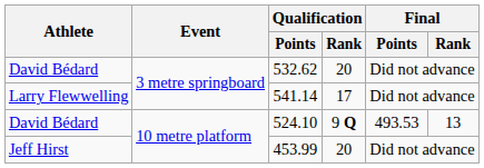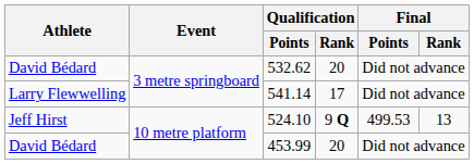 <table class="wikitable" style="font-size:90%">
 <tr>
 <th rowspan=2>Athlete</th>
 <th rowspan=2>Event</th>
 <th colspan=2>Qualification</th>
 <th colspan=2>Final</th>
 </tr>
 <tr style="font-size:95%">
 <th>Points</th>
 <th>Rank</th>
 <th>Points</th>
 <th>Rank</th>
 </tr>
 <tr align=center>
 <td align=left><a href='#'>David Bédard</a></td>
 <td align=left rowspan=2><a href='#'>3 metre springboard</a></td>
 <td>532.62</td>
 <td>20</td>
 <td colspan=2>Did not advance</td>
 </tr>
 <tr align=center>
 <td align=left><a href='#'>Larry Flewwelling</a></td>
 <td>541.14</td>
 <td>17</td>
 <td colspan=2>Did not advance</td>
 </tr>
 <tr align=center>
-<td align=left><a href='#'>David Bédard</a></td>
+<td align=left><a href='#'>Jeff Hirst</a></td>
 <td align=left rowspan=2><a href='#'>10 metre platform</a></td>
 <td>524.10</td>
 <td>9 <strong>Q</strong></td>
-<td>493.53</td>
+<td>499.53</td>
 <td>13</td>
 </tr>
 <tr align=center>
-<td align=left><a href='#'>Jeff Hirst</a></td>
+<td align=left><a href='#'>David Bédard</a></td>
 <td>453.99</td>
 <td>20</td>
 <td colspan=2>Did not advance</td>
 </tr>
 </table>
